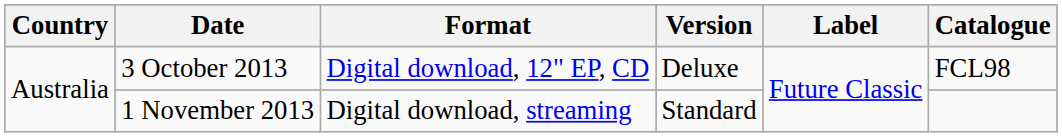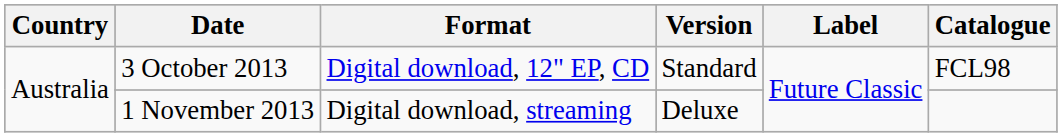 <table class="wikitable">
 <tr>
 <th>Country</th>
 <th>Date</th>
 <th>Format</th>
 <th>Version</th>
 <th>Label</th>
 <th>Catalogue</th>
 </tr>
 <tr>
 <td rowspan="2">Australia</td>
 <td>3 October 2013</td>
 <td><a href='#'>Digital download</a>, <a href='#'>12" EP</a>, <a href='#'>CD</a></td>
-<td>Deluxe</td>
+<td>Standard</td>
 <td rowspan="2"><a href='#'>Future Classic</a></td>
 <td>FCL98</td>
 </tr>
 <tr>
 <td>1 November 2013</td>
 <td>Digital download, <a href='#'>streaming</a></td>
-<td>Standard</td>
+<td>Deluxe</td>
 <td></td>
 </tr>
 </table>
